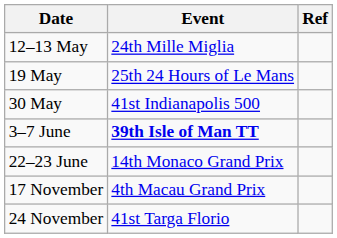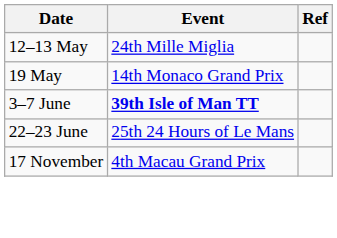 <table class="wikitable" style="font-size: 85%">
 <tr>
 <th>Date</th>
 <th>Event</th>
 <th>Ref</th>
 </tr>
 <tr>
 <td>12–13 May</td>
 <td><a href='#'>24th Mille Miglia</a></td>
 <td></td>
 </tr>
 <tr>
 <td>19 May</td>
-<td><a href='#'>25th 24 Hours of Le Mans</a></td>
-<td></td>
-</tr>
-<tr>
-<td>30 May</td>
-<td><a href='#'>41st Indianapolis 500</a></td>
+<td><a href='#'>14th Monaco Grand Prix</a></td>
 <td></td>
 </tr>
 <tr>
 <td>3–7 June</td>
 <td><strong><a href='#'>39th Isle of Man TT</a></strong></td>
 <td></td>
 </tr>
 <tr>
 <td>22–23 June</td>
-<td><a href='#'>14th Monaco Grand Prix</a></td>
+<td><a href='#'>25th 24 Hours of Le Mans</a></td>
 <td></td>
 </tr>
 <tr>
 <td>17 November</td>
 <td><a href='#'>4th Macau Grand Prix</a></td>
 <td></td>
 </tr>
-<tr>
-<td>24 November</td>
-<td><a href='#'>41st Targa Florio</a></td>
-<td></td>
-</tr>
 </table>
